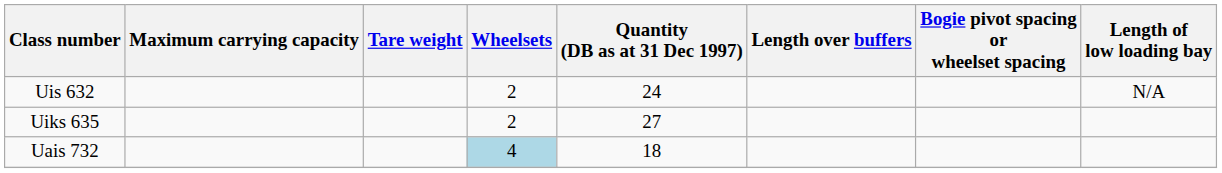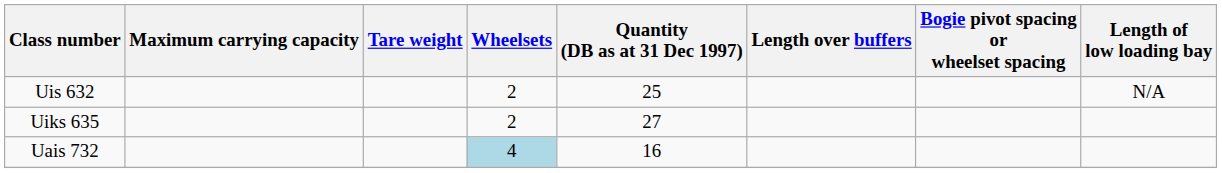 <table class="wikitable" style="text-align:center">
 <tr>
 <th>Class number</th>
 <th>Maximum carrying capacity</th>
 <th><a href='#'>Tare weight</a></th>
 <th><a href='#'>Wheelsets</a></th>
 <th>Quantity<br>(DB as at 31 Dec 1997)</th>
 <th>Length over <a href='#'>buffers</a></th>
 <th><a href='#'>Bogie</a> pivot spacing <br> or<br> wheelset spacing</th>
 <th>Length of<br> low loading bay</th>
 </tr>
 <tr>
 <td>Uis 632</td>
 <td></td>
 <td></td>
 <td>2</td>
-<td>24</td>
+<td>25</td>
 <td></td>
 <td></td>
 <td>N/A</td>
 </tr>
 <tr>
 <td>Uiks 635</td>
 <td></td>
 <td></td>
 <td>2</td>
 <td>27</td>
 <td><br></td>
 <td></td>
 <td></td>
 </tr>
 <tr>
 <td>Uais 732</td>
 <td></td>
 <td></td>
 <td style="background: lightblue;">4</td>
-<td>18</td>
+<td>16</td>
 <td></td>
 <td></td>
 <td></td>
 </tr>
 <tr>
 </tr>
 </table>
